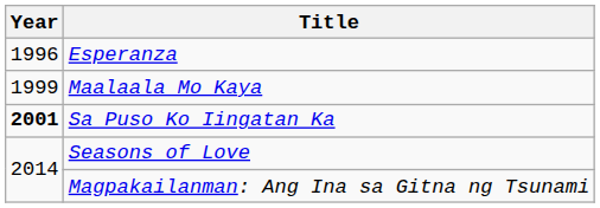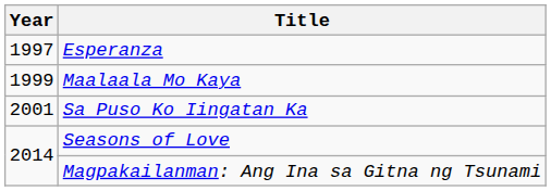 <table class="wikitable">
 <tr>
 <th>Year</th>
 <th>Title</th>
 </tr>
 <tr>
-<td>1996</td>
+<td>1997</td>
 <td><em><a href='#'>Esperanza</a></em></td>
 </tr>
 <tr>
 <td>1999</td>
 <td><em><a href='#'>Maalaala Mo Kaya</a></em></td>
 </tr>
 <tr>
-<td><strong>2001</strong></td>
+<td>2001</td>
 <td><em><a href='#'>Sa Puso Ko Iingatan Ka</a></em></td>
 </tr>
 <tr>
 <td rowspan=2>2014</td>
 <td><em><a href='#'>Seasons of Love</a></em></td>
 </tr>
 <tr>
 <td><em><a href='#'>Magpakailanman</a>: Ang Ina sa Gitna ng Tsunami</em></td>
 </tr>
 </table>
